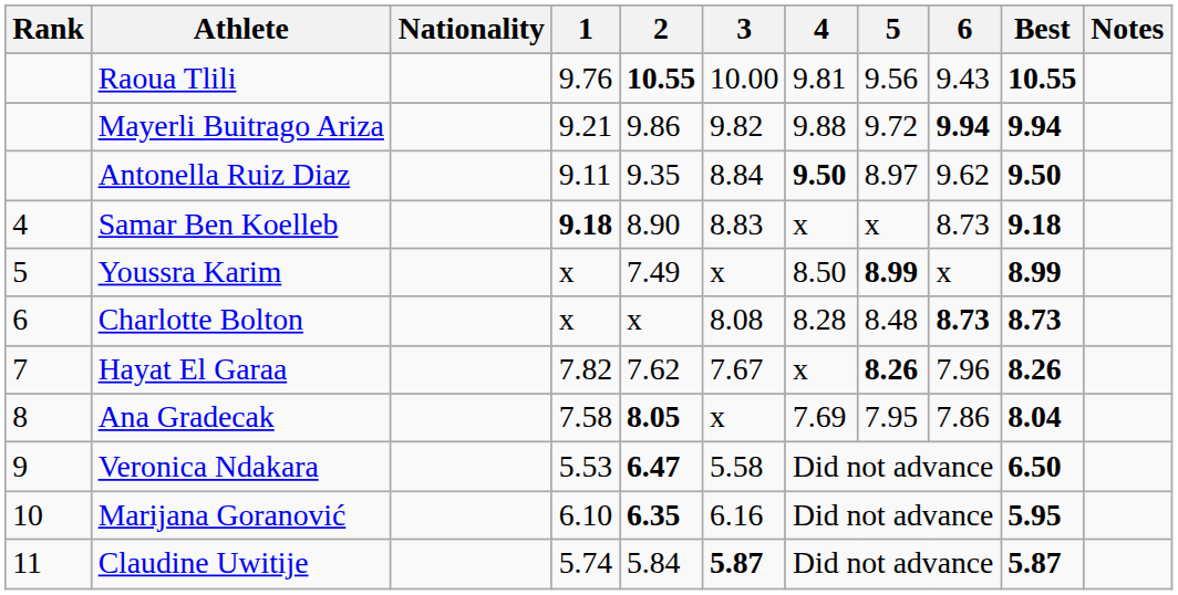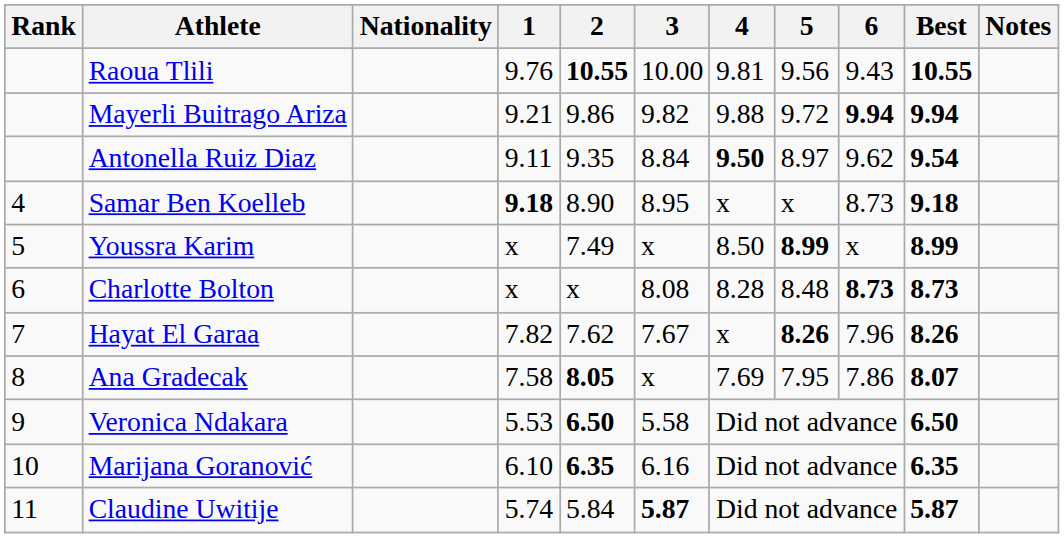 <table class="wikitable sortable" style="text-align:left">
 <tr>
 <th>Rank</th>
 <th>Athlete</th>
 <th>Nationality</th>
 <th>1</th>
 <th>2</th>
 <th>3</th>
 <th>4</th>
 <th>5</th>
 <th>6</th>
 <th>Best</th>
 <th>Notes</th>
 </tr>
 <tr>
 <td></td>
 <td><a href='#'>Raoua Tlili</a></td>
 <td></td>
 <td>9.76</td>
 <td><strong>10.55</strong></td>
 <td>10.00</td>
 <td>9.81</td>
 <td>9.56</td>
 <td>9.43</td>
 <td><strong>10.55</strong></td>
 <td><strong></strong></td>
 </tr>
 <tr>
 <td></td>
 <td><a href='#'>Mayerli Buitrago Ariza</a></td>
 <td></td>
 <td>9.21</td>
 <td>9.86</td>
 <td>9.82</td>
 <td>9.88</td>
 <td>9.72</td>
 <td><strong>9.94</strong></td>
 <td><strong>9.94</strong></td>
 <td></td>
 </tr>
 <tr>
 <td></td>
 <td><a href='#'>Antonella Ruiz Diaz</a></td>
 <td></td>
 <td>9.11</td>
 <td>9.35</td>
 <td>8.84</td>
 <td><strong>9.50</strong></td>
 <td>8.97</td>
 <td>9.62</td>
-<td><strong>9.50</strong></td>
+<td><strong>9.54</strong></td>
 <td></td>
 </tr>
 <tr>
 <td>4</td>
 <td><a href='#'>Samar Ben Koelleb</a></td>
 <td></td>
 <td><strong>9.18</strong></td>
 <td>8.90</td>
-<td>8.83</td>
+<td>8.95</td>
 <td>x</td>
 <td>x</td>
 <td>8.73</td>
 <td><strong>9.18</strong></td>
 <td></td>
 </tr>
 <tr>
 <td>5</td>
 <td><a href='#'>Youssra Karim</a></td>
 <td></td>
 <td>x</td>
 <td>7.49</td>
 <td>x</td>
 <td>8.50</td>
 <td><strong>8.99</strong></td>
 <td>x</td>
 <td><strong>8.99</strong></td>
 <td></td>
 </tr>
 <tr>
 <td>6</td>
 <td><a href='#'>Charlotte Bolton</a></td>
 <td></td>
 <td>x</td>
 <td>x</td>
 <td>8.08</td>
 <td>8.28</td>
 <td>8.48</td>
 <td><strong>8.73</strong></td>
 <td><strong>8.73</strong></td>
 <td></td>
 </tr>
 <tr>
 <td>7</td>
 <td><a href='#'>Hayat El Garaa</a></td>
 <td></td>
 <td>7.82</td>
 <td>7.62</td>
 <td>7.67</td>
 <td>x</td>
 <td><strong>8.26</strong></td>
 <td>7.96</td>
 <td><strong>8.26</strong></td>
 <td></td>
 </tr>
 <tr>
 <td>8</td>
 <td><a href='#'>Ana Gradecak</a></td>
 <td></td>
 <td>7.58</td>
 <td><strong>8.05</strong></td>
 <td>x</td>
 <td>7.69</td>
 <td>7.95</td>
 <td>7.86</td>
-<td><strong>8.04</strong></td>
+<td><strong>8.07</strong></td>
 <td></td>
 </tr>
 <tr>
 <td>9</td>
 <td><a href='#'>Veronica Ndakara</a></td>
 <td></td>
 <td>5.53</td>
-<td><strong>6.47</strong></td>
+<td><strong>6.50</strong></td>
 <td>5.58</td>
 <td colspan=3>Did not advance</td>
 <td><strong>6.50</strong></td>
 <td></td>
 </tr>
 <tr>
 <td>10</td>
 <td><a href='#'>Marijana Goranović</a></td>
 <td></td>
 <td>6.10</td>
 <td><strong>6.35</strong></td>
 <td>6.16</td>
 <td colspan=3>Did not advance</td>
-<td><strong>5.95</strong></td>
+<td><strong>6.35</strong></td>
 <td></td>
 </tr>
 <tr>
 <td>11</td>
 <td><a href='#'>Claudine Uwitije</a></td>
 <td></td>
 <td>5.74</td>
 <td>5.84</td>
 <td><strong>5.87</strong></td>
 <td colspan=3>Did not advance</td>
 <td><strong>5.87</strong></td>
 <td></td>
 </tr>
 </table>
